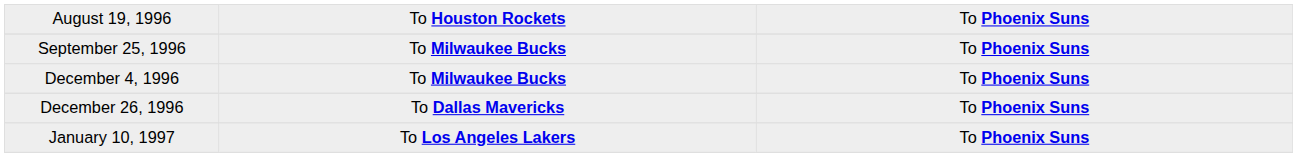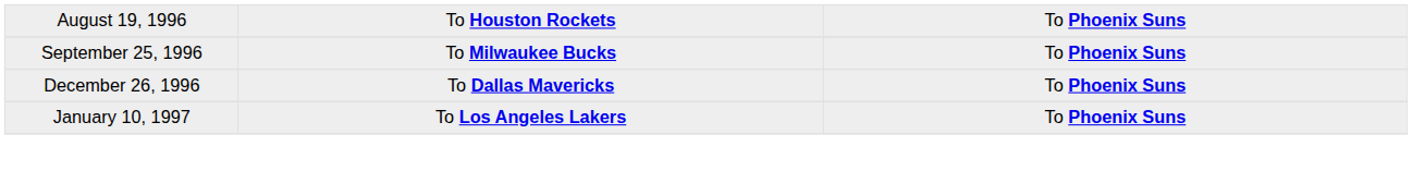 <table border=1 style="border-collapse:collapse; text-align: center; width: 100%" bordercolor="#DFDFDF"  cellpadding="5">
 <tr>
 </tr>
 <tr bgcolor="eeeeee">
 <td style="width:12%">August 19, 1996<br></td>
 <td style="width:30%" valign="top">To <strong><a href='#'>Houston Rockets</a></strong><br></td>
 <td style="width:30%" valign="top">To <strong><a href='#'>Phoenix Suns</a></strong><br></td>
 </tr>
 <tr>
 </tr>
 <tr bgcolor="eeeeee">
 <td style="width:12%">September 25, 1996<br></td>
 <td style="width:30%" valign="top">To <strong><a href='#'>Milwaukee Bucks</a></strong><br></td>
 <td style="width:30%" valign="top">To <strong><a href='#'>Phoenix Suns</a></strong><br></td>
 </tr>
 <tr>
-</tr>
-<tr bgcolor="eeeeee">
-<td style="width:12%">December 4, 1996<br></td>
-<td style="width:30%" valign="top">To <strong><a href='#'>Milwaukee Bucks</a></strong><br></td>
-<td style="width:30%" valign="top">To <strong><a href='#'>Phoenix Suns</a></strong><br></td>
 </tr>
 <tr>
 </tr>
 <tr bgcolor="eeeeee">
 <td style="width:12%">December 26, 1996<br></td>
 <td style="width:30%" valign="top">To <strong><a href='#'>Dallas Mavericks</a></strong><br></td>
 <td style="width:30%" valign="top">To <strong><a href='#'>Phoenix Suns</a></strong><br></td>
 </tr>
 <tr>
 </tr>
 <tr bgcolor="eeeeee">
 <td style="width:12%">January 10, 1997<br></td>
 <td style="width:30%" valign="top">To <strong><a href='#'>Los Angeles Lakers</a></strong><br></td>
 <td style="width:30%" valign="top">To <strong><a href='#'>Phoenix Suns</a></strong><br></td>
 </tr>
 <tr>
 </tr>
 </table>
